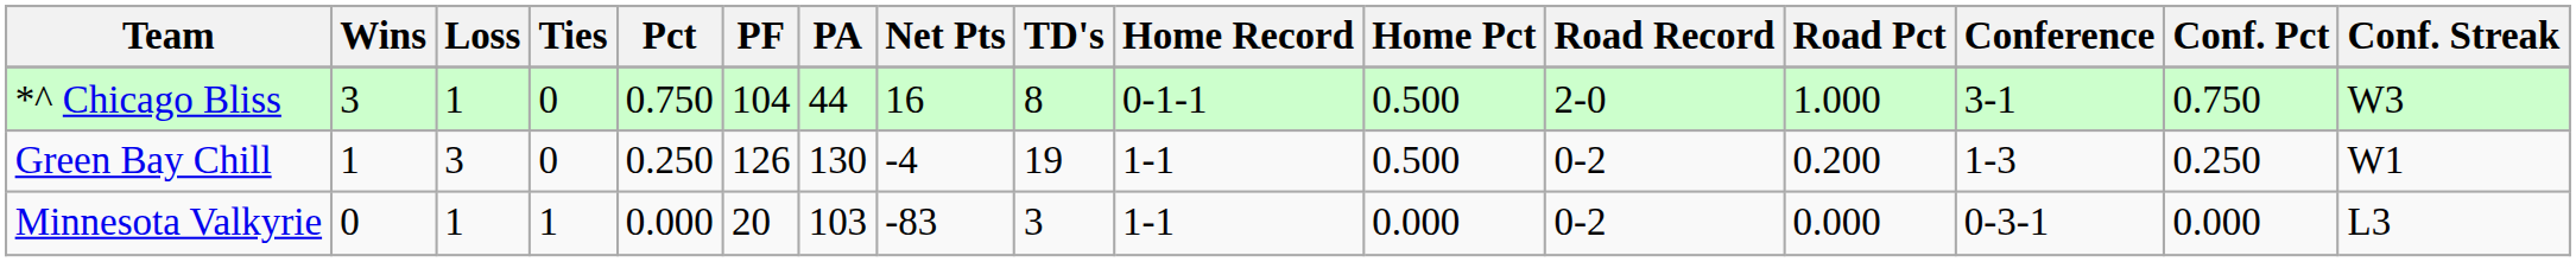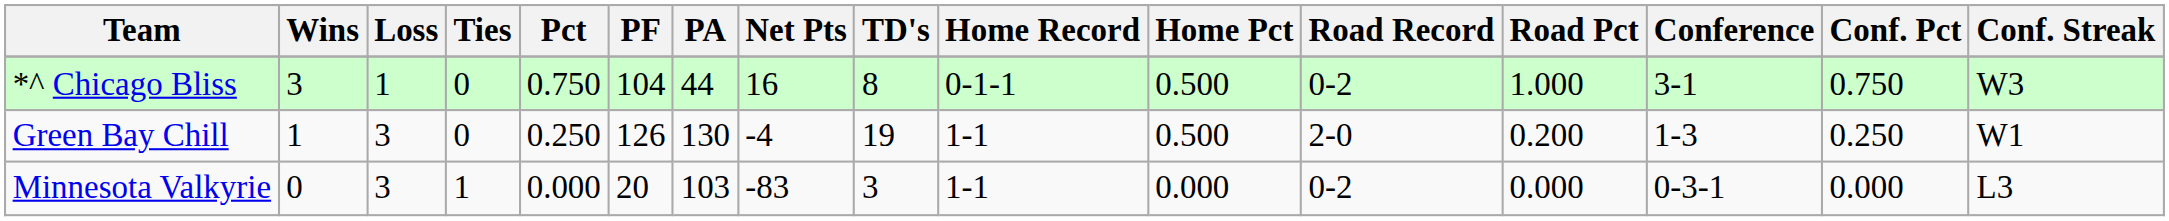 <table class="wikitable">
 <tr>
 <th>Team</th>
 <th>Wins</th>
 <th>Loss</th>
 <th>Ties</th>
 <th>Pct</th>
 <th>PF</th>
 <th>PA</th>
 <th>Net Pts</th>
 <th>TD's</th>
 <th>Home Record</th>
 <th>Home Pct</th>
 <th>Road Record</th>
 <th>Road Pct</th>
 <th>Conference</th>
 <th>Conf. Pct</th>
 <th>Conf. Streak</th>
 </tr>
 <tr>
 </tr>
 <tr bgcolor="#ccffcc">
 <td>*^ <a href='#'>Chicago Bliss</a></td>
 <td>3</td>
 <td>1</td>
 <td>0</td>
 <td>0.750</td>
 <td>104</td>
 <td>44</td>
 <td>16</td>
 <td>8</td>
 <td>0-1-1</td>
 <td>0.500</td>
-<td>2-0</td>
+<td>0-2</td>
 <td>1.000</td>
 <td>3-1</td>
 <td>0.750</td>
 <td>W3</td>
 </tr>
 <tr>
 <td><a href='#'>Green Bay Chill</a></td>
 <td>1</td>
 <td>3</td>
 <td>0</td>
 <td>0.250</td>
 <td>126</td>
 <td>130</td>
 <td>-4</td>
 <td>19</td>
 <td>1-1</td>
 <td>0.500</td>
-<td>0-2</td>
+<td>2-0</td>
 <td>0.200</td>
 <td>1-3</td>
 <td>0.250</td>
 <td>W1</td>
 </tr>
 <tr>
 <td><a href='#'>Minnesota Valkyrie</a></td>
 <td>0</td>
-<td>1</td>
+<td>3</td>
 <td>1</td>
 <td>0.000</td>
 <td>20</td>
 <td>103</td>
 <td>-83</td>
 <td>3</td>
 <td>1-1</td>
 <td>0.000</td>
 <td>0-2</td>
 <td>0.000</td>
 <td>0-3-1</td>
 <td>0.000</td>
 <td>L3</td>
 </tr>
 </table>
